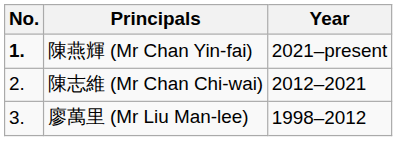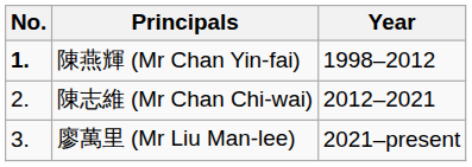 <table class="wikitable">
 <tr>
 <th>No.</th>
 <th>Principals</th>
 <th>Year</th>
 </tr>
 <tr>
 <td><strong>1.</strong></td>
 <td>陳燕輝 (Mr Chan Yin-fai)</td>
-<td>2021–present</td>
+<td>1998–2012</td>
 </tr>
 <tr>
 <td>2.</td>
 <td>陳志維 (Mr Chan Chi-wai)</td>
 <td>2012–2021</td>
 </tr>
 <tr>
 <td>3.</td>
 <td>廖萬里 (Mr Liu Man-lee)</td>
-<td>1998–2012</td>
+<td>2021–present</td>
 </tr>
 </table>
